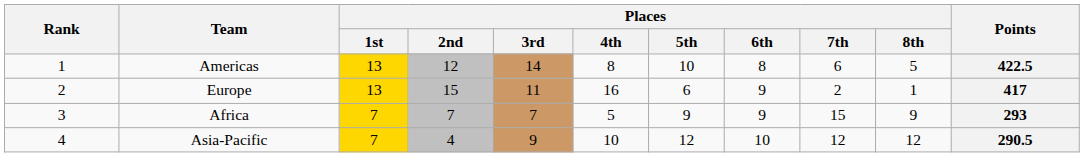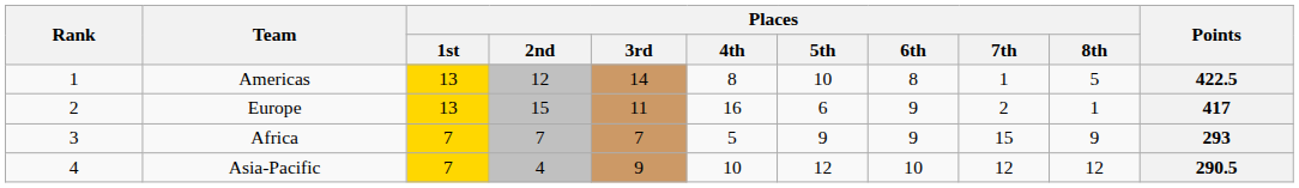 <table class="wikitable" style="text-align:center" width=70%>
 <tr>
 <th rowspan=2>Rank</th>
 <th rowspan=2>Team</th>
 <th colspan=8>Places</th>
 <th rowspan=2>Points</th>
 </tr>
 <tr>
 <th>1st</th>
 <th>2nd</th>
 <th>3rd</th>
 <th>4th</th>
 <th>5th</th>
 <th>6th</th>
 <th>7th</th>
 <th>8th</th>
 </tr>
 <tr>
 <td>1</td>
 <td>Americas</td>
 <td bgcolor=gold>13</td>
 <td bgcolor=silver>12</td>
 <td bgcolor="cc9966">14</td>
 <td>8</td>
 <td>10</td>
 <td>8</td>
-<td>6</td>
+<td>1</td>
 <td>5</td>
 <th>422.5</th>
 </tr>
 <tr>
 <td>2</td>
 <td>Europe</td>
 <td bgcolor=gold>13</td>
 <td bgcolor=silver>15</td>
 <td bgcolor="cc9966">11</td>
 <td>16</td>
 <td>6</td>
 <td>9</td>
 <td>2</td>
 <td>1</td>
 <th>417</th>
 </tr>
 <tr>
 <td>3</td>
 <td>Africa</td>
 <td bgcolor=gold>7</td>
 <td bgcolor=silver>7</td>
 <td bgcolor="cc9966">7</td>
 <td>5</td>
 <td>9</td>
 <td>9</td>
 <td>15</td>
 <td>9</td>
 <th>293</th>
 </tr>
 <tr>
 <td>4</td>
 <td>Asia-Pacific</td>
 <td bgcolor=gold>7</td>
 <td bgcolor=silver>4</td>
 <td bgcolor="cc9966">9</td>
 <td>10</td>
 <td>12</td>
 <td>10</td>
 <td>12</td>
 <td>12</td>
 <th>290.5</th>
 </tr>
 </table>
